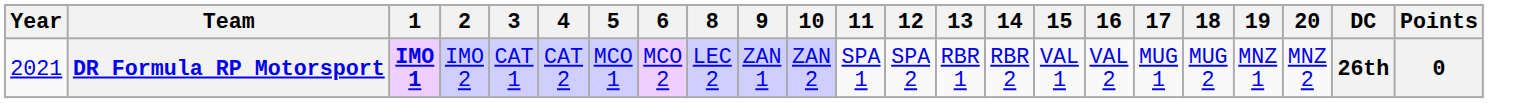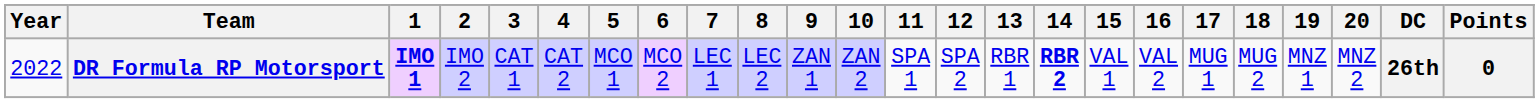 <table class="wikitable" style="text-align:center; font-size:85%">
 <tr>
 <th>Year</th>
 <th>Team</th>
 <th>1</th>
 <th>2</th>
 <th>3</th>
 <th>4</th>
 <th>5</th>
 <th>6</th>
+<th>7</th>
 <th>8</th>
 <th>9</th>
 <th>10</th>
 <th>11</th>
 <th>12</th>
 <th>13</th>
 <th>14</th>
 <th>15</th>
 <th>16</th>
 <th>17</th>
 <th>18</th>
 <th>19</th>
 <th>20</th>
 <th>DC</th>
 <th>Points</th>
 </tr>
 <tr>
-<td><a href='#'>2021</a></td>
+<td><a href='#'>2022</a></td>
 <th nowrap><a href='#'>DR Formula RP Motorsport</a></th>
 <td style="background:#EFCFFF;"><strong><a href='#'>IMO<br>1</a><br></strong></td>
 <td style="background:#CFCFFF;"><a href='#'>IMO<br>2</a><br></td>
 <td style="background:#CFCFFF;"><a href='#'>CAT<br>1</a><br></td>
 <td style="background:#CFCFFF;"><a href='#'>CAT<br>2</a><br></td>
 <td style="background:#CFCFFF;"><a href='#'>MCO<br>1</a><br></td>
 <td style="background:#EFCFFF;"><a href='#'>MCO<br>2</a><br></td>
+<td style="background:#CFCFFF;"><a href='#'>LEC<br>1</a><br></td>
 <td style="background:#CFCFFF;"><a href='#'>LEC<br>2</a><br></td>
 <td style="background:#CFCFFF;"><a href='#'>ZAN<br>1</a><br></td>
 <td style="background:#CFCFFF;"><a href='#'>ZAN<br>2</a><br></td>
 <td style="background:#;"><a href='#'>SPA<br>1</a></td>
 <td style="background:#;"><a href='#'>SPA<br>2</a></td>
 <td style="background:#;"><a href='#'>RBR<br>1</a></td>
-<td style="background:#;"><a href='#'>RBR<br>2</a></td>
+<td style="background:#;"><strong><a href='#'>RBR<br>2</a></strong></td>
 <td style="background:#;"><a href='#'>VAL<br>1</a></td>
 <td style="background:#;"><a href='#'>VAL<br>2</a></td>
 <td style="background:#;"><a href='#'>MUG<br>1</a></td>
 <td style="background:#;"><a href='#'>MUG<br>2</a></td>
 <td style="background:#;"><a href='#'>MNZ<br>1</a></td>
 <td style="background:#;"><a href='#'>MNZ<br>2</a></td>
 <th>26th</th>
 <th>0</th>
 </tr>
 </table>
